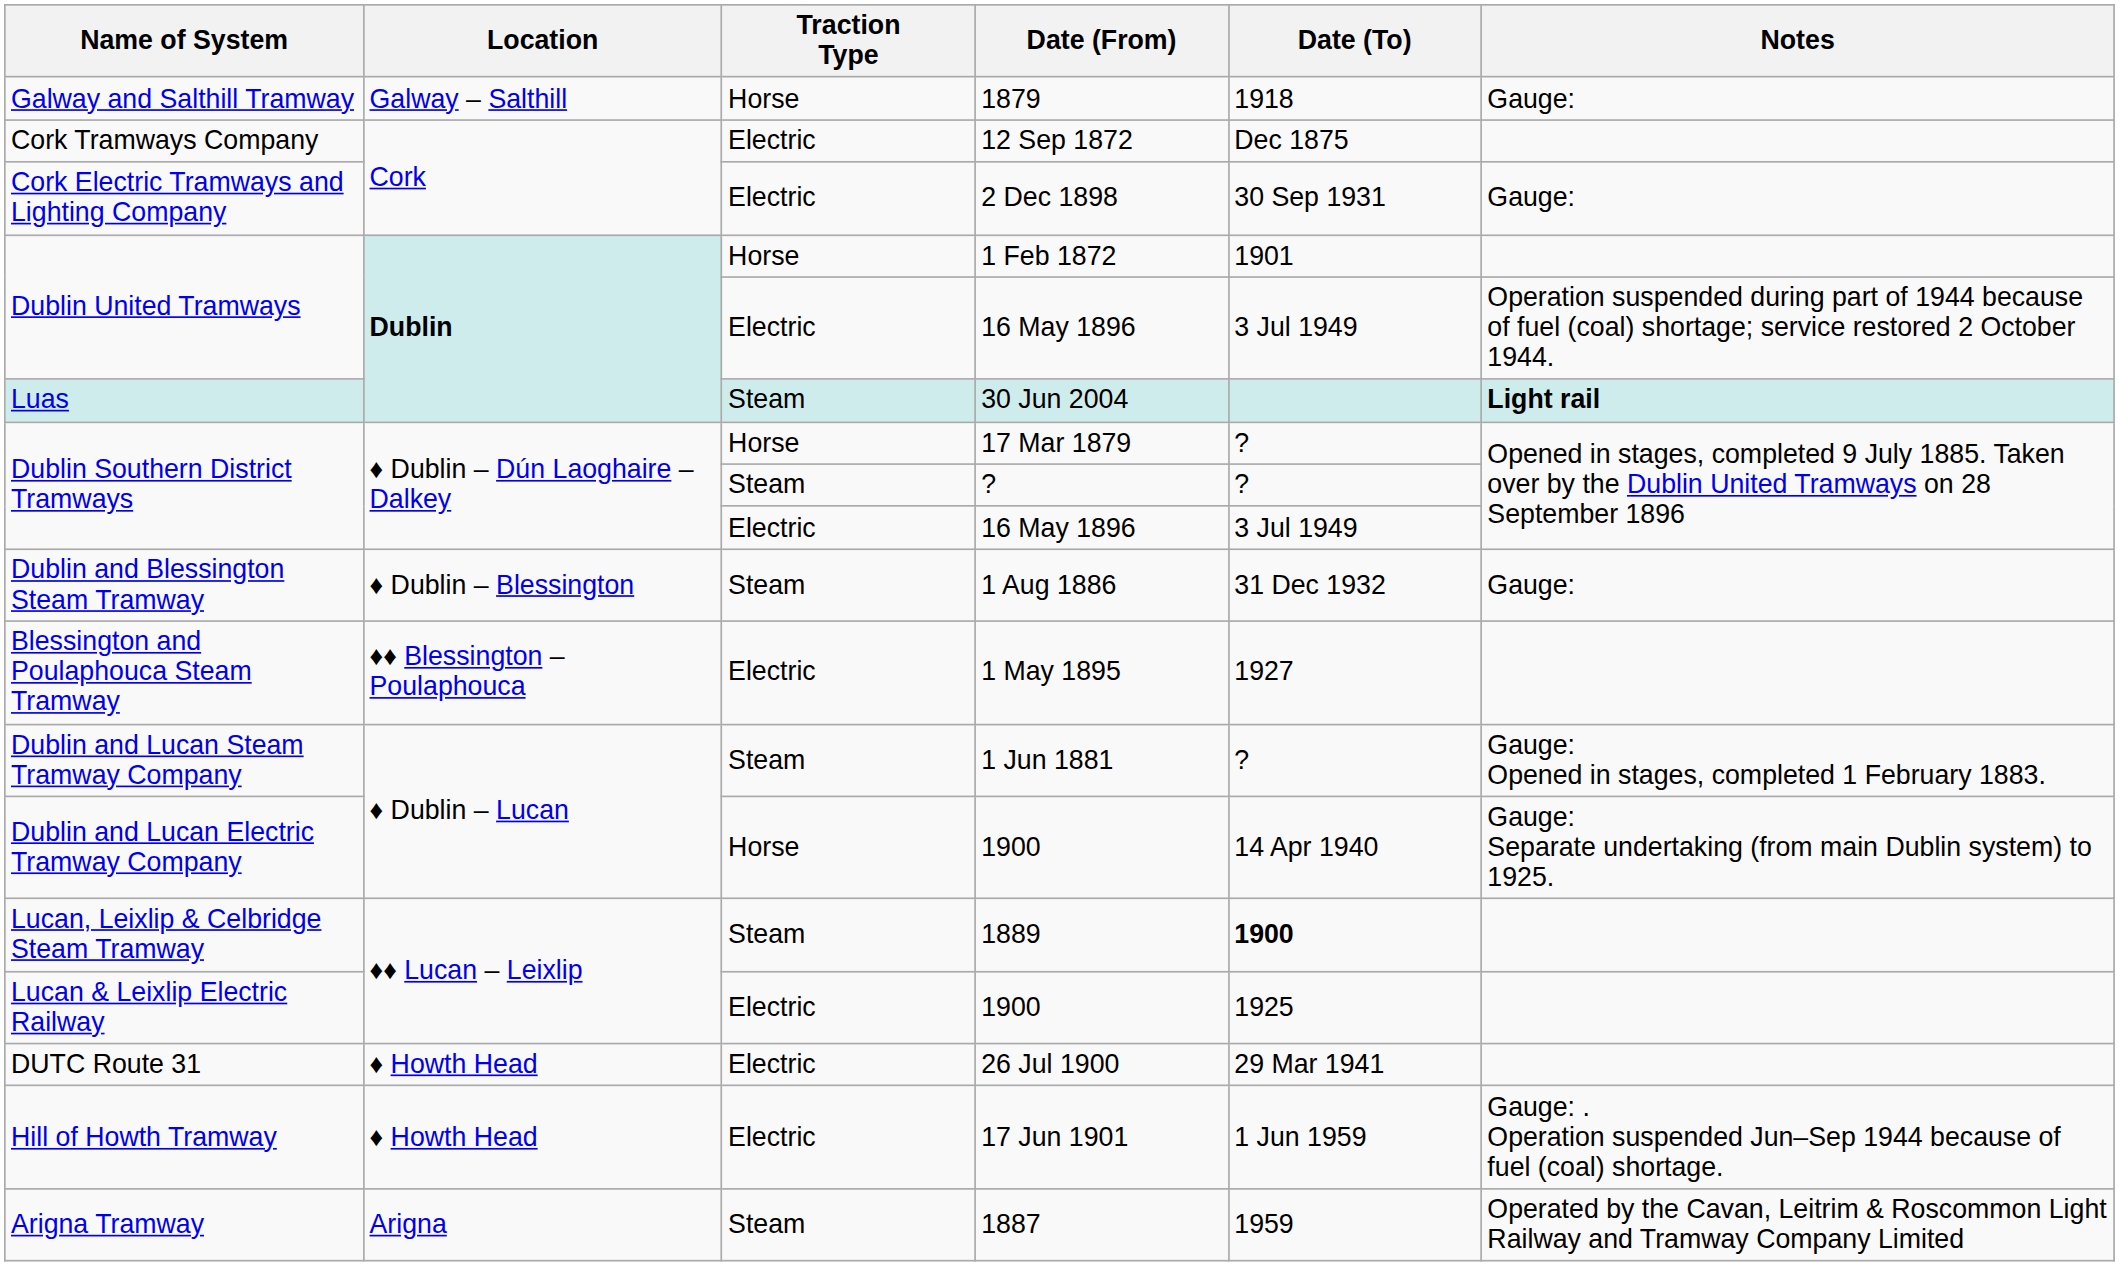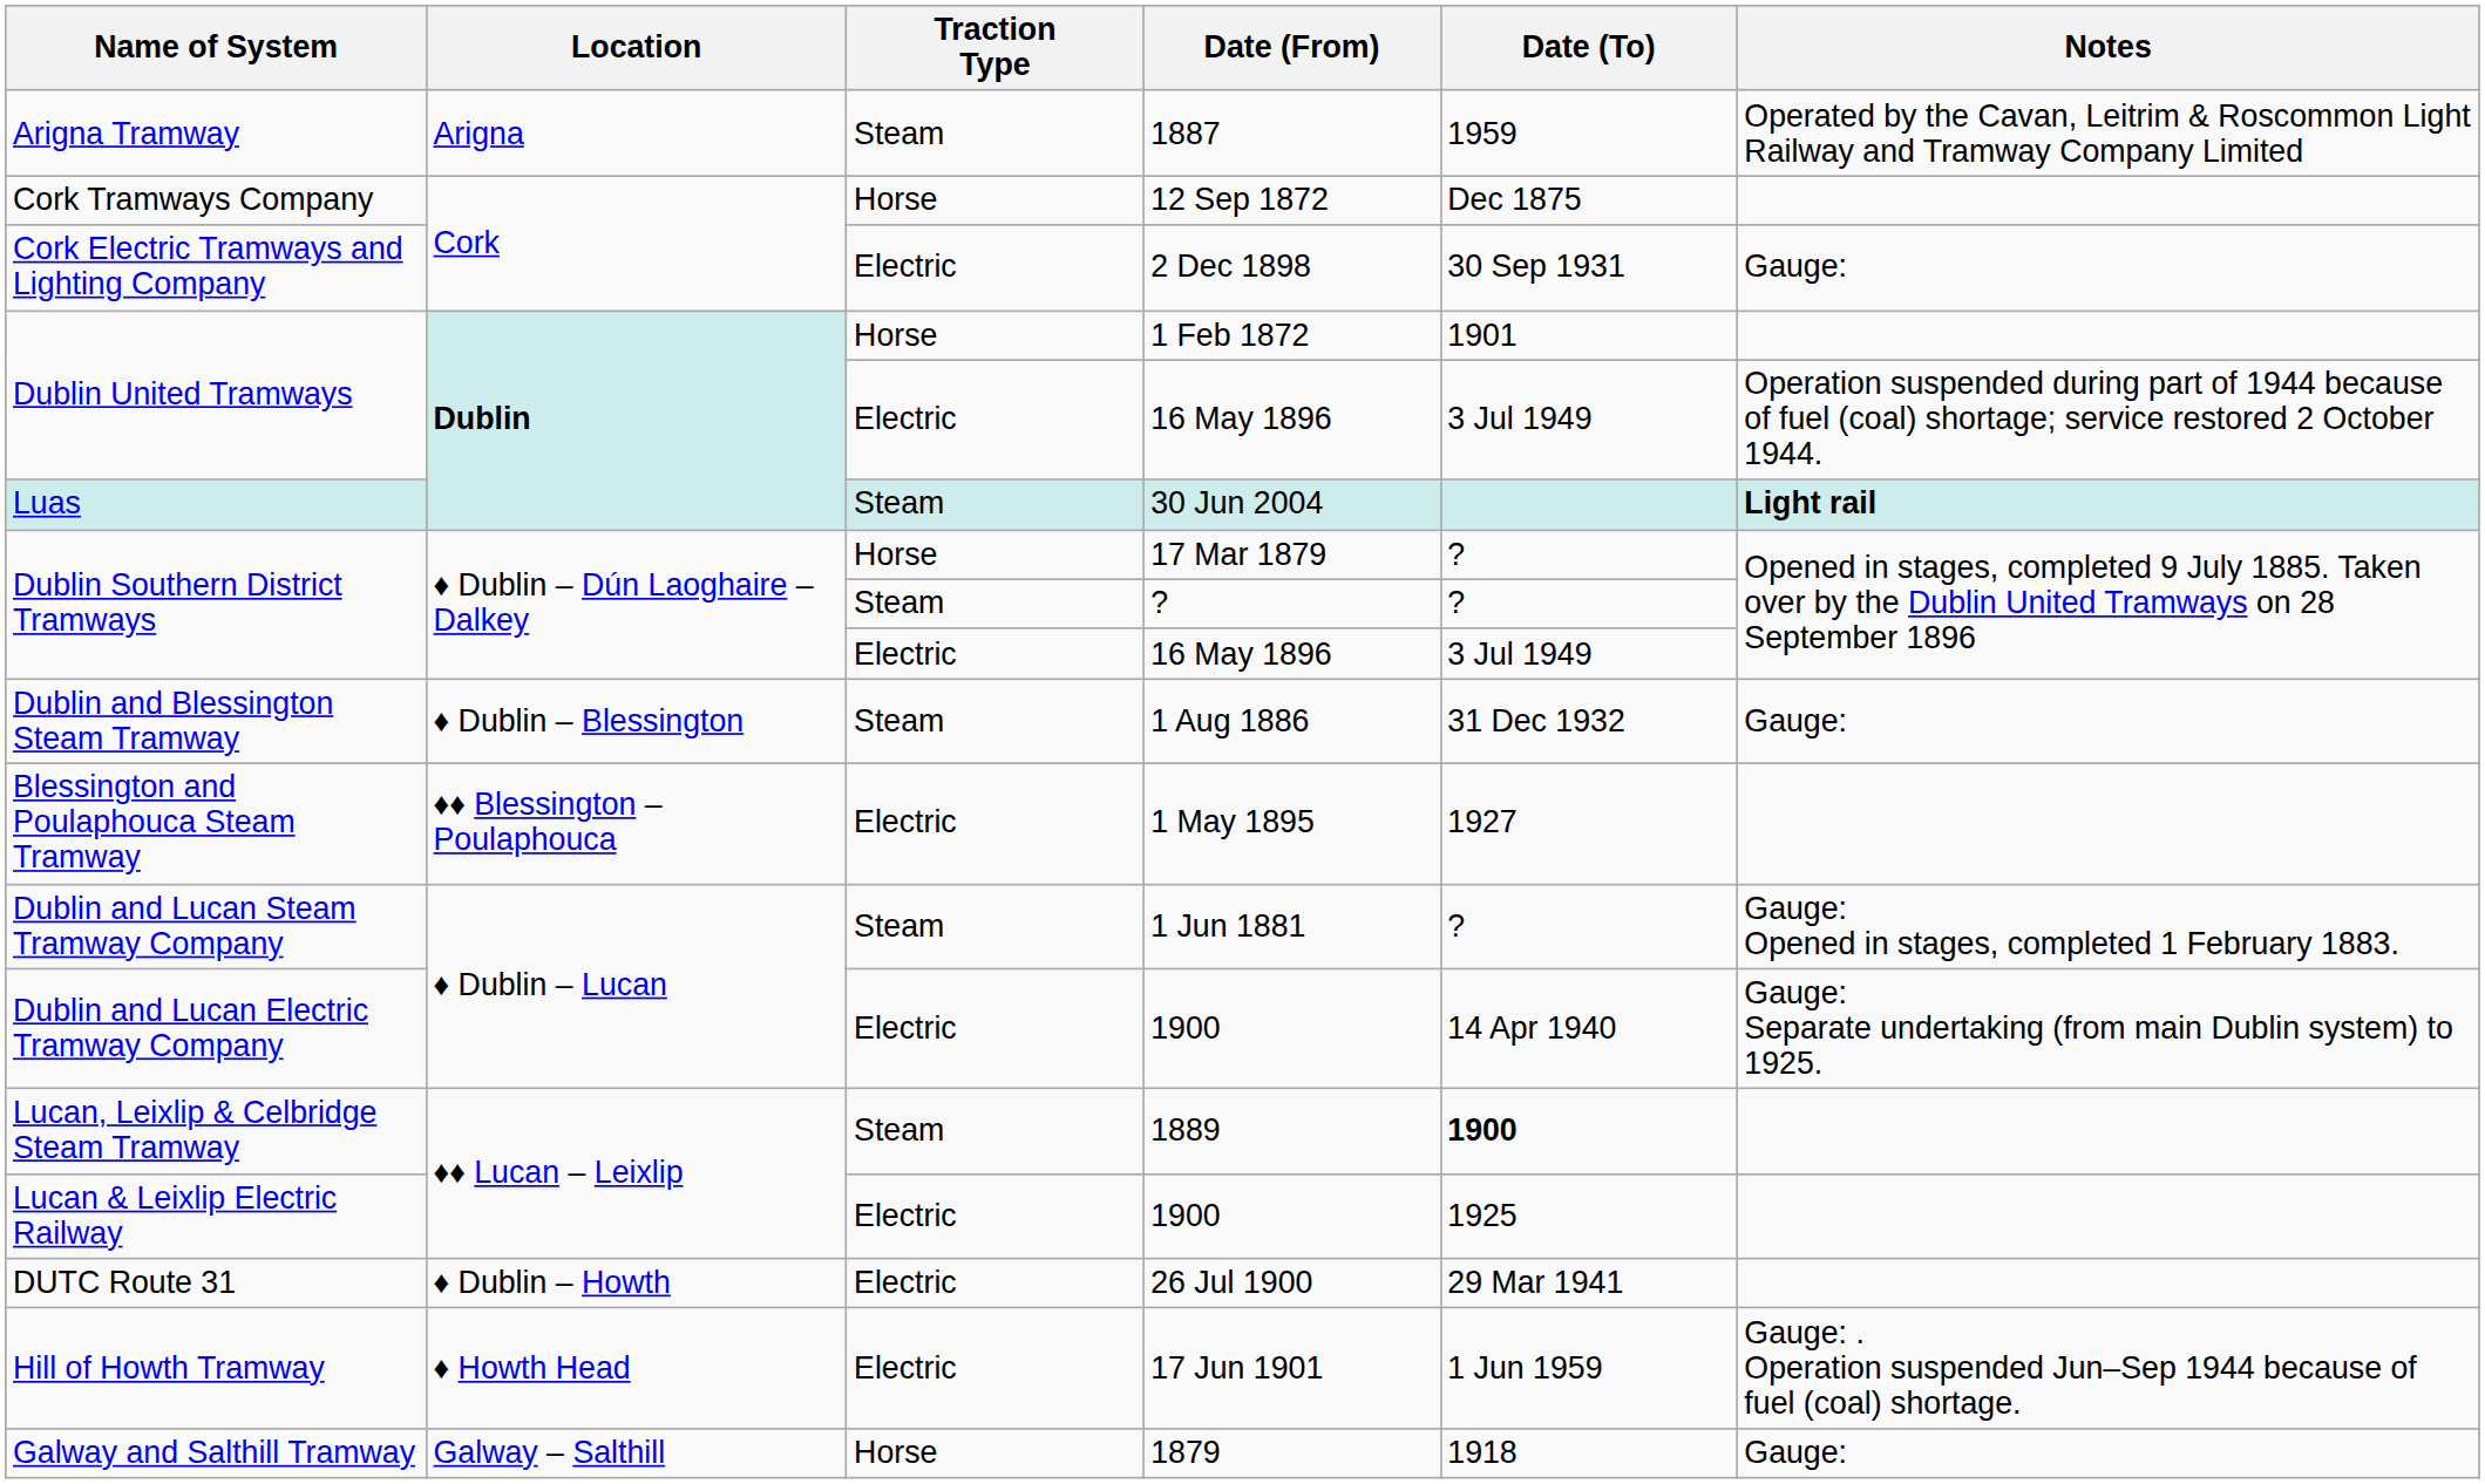 <table class="wikitable sortable" width=100%>
 <tr>
 <th width=17%>Name of System</th>
 <th width=17%>Location</th>
 <th width=12%>Traction<br>Type</th>
 <th width=12%>Date (From)</th>
 <th width=12%>Date (To)</th>
 <th class="unsortable" width=30%>Notes</th>
 </tr>
 <tr>
-<td><a href='#'>Galway and Salthill Tramway</a></td>
-<td><a href='#'>Galway</a> – <a href='#'>Salthill</a></td>
-<td>Horse</td>
-<td>1879</td>
-<td>1918</td>
-<td>Gauge: </td>
+<td><a href='#'>Arigna Tramway</a></td>
+<td><a href='#'>Arigna</a></td>
+<td>Steam</td>
+<td>1887</td>
+<td>1959</td>
+<td>Operated by the Cavan, Leitrim & Roscommon Light Railway and Tramway Company Limited</td>
 </tr>
 <tr>
 <td>Cork Tramways Company</td>
 <td rowspan="2"><a href='#'>Cork</a></td>
-<td>Electric</td>
+<td>Horse</td>
 <td>12 Sep 1872</td>
 <td>Dec 1875</td>
 <td> </td>
 </tr>
 <tr>
 <td><a href='#'>Cork Electric Tramways and Lighting Company</a></td>
 <td>Electric</td>
 <td>2 Dec 1898</td>
 <td>30 Sep 1931</td>
 <td>Gauge: </td>
 </tr>
 <tr>
 <td rowspan="2"><a href='#'>Dublin United Tramways</a></td>
 <td style="background:#CFECEC" rowspan=3><strong>Dublin</strong></td>
 <td>Horse</td>
 <td>1 Feb 1872</td>
 <td>1901</td>
 <td> </td>
 </tr>
 <tr>
 <td>Electric</td>
 <td>16 May 1896</td>
 <td>3 Jul 1949</td>
 <td>Operation suspended during part of 1944 because of fuel (coal) shortage; service restored 2 October 1944.</td>
 </tr>
 <tr style="background:#CFECEC">
 <td><a href='#'>Luas</a></td>
 <td>Steam</td>
 <td>30 Jun 2004</td>
 <td> </td>
 <td><strong>Light rail</strong></td>
 </tr>
 <tr>
 <td rowspan="3"><a href='#'>Dublin Southern District Tramways</a></td>
 <td rowspan=3>♦ Dublin – <a href='#'>Dún Laoghaire</a> – <a href='#'>Dalkey</a></td>
 <td>Horse</td>
 <td>17 Mar 1879</td>
 <td>?</td>
 <td rowspan="3">Opened in stages, completed 9 July 1885. Taken over by the <a href='#'>Dublin United Tramways</a> on 28 September 1896</td>
 </tr>
 <tr>
 <td>Steam</td>
 <td>?</td>
 <td>?</td>
 </tr>
 <tr>
 <td>Electric</td>
 <td>16 May 1896</td>
 <td>3 Jul 1949</td>
 </tr>
 <tr>
 <td><a href='#'>Dublin and Blessington Steam Tramway</a></td>
 <td>♦ Dublin – <a href='#'>Blessington</a></td>
 <td>Steam</td>
 <td>1 Aug 1886</td>
 <td>31 Dec 1932</td>
 <td>Gauge: </td>
 </tr>
 <tr>
 <td><a href='#'>Blessington and Poulaphouca Steam Tramway</a></td>
 <td>♦♦ <a href='#'>Blessington</a> – <a href='#'>Poulaphouca</a></td>
 <td>Electric</td>
 <td>1 May 1895</td>
 <td>1927</td>
 <td></td>
 </tr>
 <tr>
 <td><a href='#'>Dublin and Lucan Steam Tramway Company</a></td>
 <td rowspan="2">♦ Dublin – <a href='#'>Lucan</a></td>
 <td>Steam</td>
 <td>1 Jun 1881</td>
 <td>?</td>
 <td>Gauge: <br>Opened in stages, completed 1 February 1883.</td>
 </tr>
 <tr>
 <td><a href='#'>Dublin and Lucan Electric Tramway Company</a></td>
-<td>Horse</td>
+<td>Electric</td>
 <td>1900</td>
 <td>14 Apr 1940</td>
 <td>Gauge: <br>Separate undertaking (from main Dublin system) to 1925.</td>
 </tr>
 <tr>
 <td><a href='#'>Lucan, Leixlip & Celbridge Steam Tramway</a></td>
 <td rowspan="2">♦♦ <a href='#'>Lucan</a> – <a href='#'>Leixlip</a></td>
 <td>Steam</td>
 <td>1889</td>
 <td><strong>1900</strong></td>
 <td> </td>
 </tr>
 <tr>
 <td><a href='#'>Lucan & Leixlip Electric Railway</a></td>
 <td>Electric</td>
 <td>1900</td>
 <td>1925</td>
 <td> </td>
 </tr>
 <tr>
 <td>DUTC Route 31</td>
-<td>♦ <a href='#'>Howth Head</a></td>
+<td>♦ Dublin – <a href='#'>Howth</a></td>
 <td>Electric</td>
 <td>26 Jul 1900</td>
 <td>29 Mar 1941</td>
 <td> </td>
 </tr>
 <tr>
 <td><a href='#'>Hill of Howth Tramway</a></td>
 <td>♦ <a href='#'>Howth Head</a></td>
 <td>Electric</td>
 <td>17 Jun 1901</td>
 <td>1 Jun 1959</td>
 <td>Gauge: .<br>Operation suspended Jun–Sep 1944 because of fuel (coal) shortage.</td>
 </tr>
 <tr>
-<td><a href='#'>Arigna Tramway</a></td>
-<td><a href='#'>Arigna</a></td>
-<td>Steam</td>
-<td>1887</td>
-<td>1959</td>
-<td>Operated by the Cavan, Leitrim & Roscommon Light Railway and Tramway Company Limited</td>
+<td><a href='#'>Galway and Salthill Tramway</a></td>
+<td><a href='#'>Galway</a> – <a href='#'>Salthill</a></td>
+<td>Horse</td>
+<td>1879</td>
+<td>1918</td>
+<td>Gauge: </td>
 </tr>
 </table>
